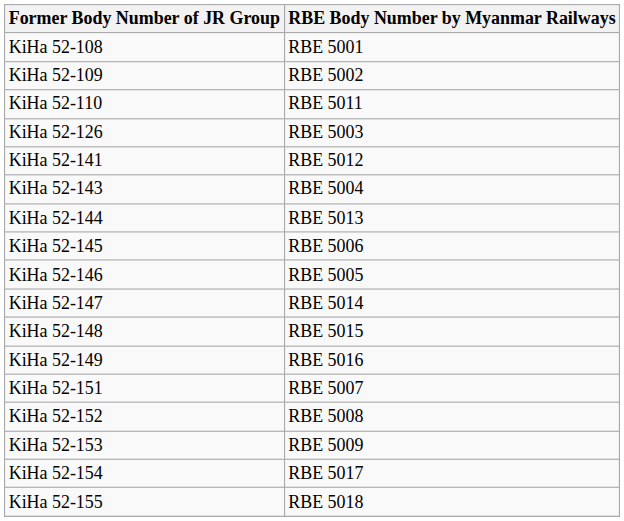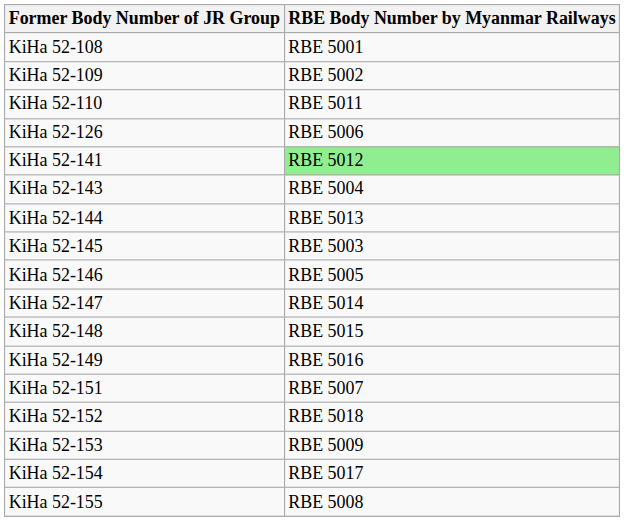 <table class="wikitable">
 <tr>
 <th>Former Body Number of JR Group</th>
 <th>RBE Body Number by Myanmar Railways</th>
 </tr>
 <tr>
 <td>KiHa 52-108</td>
 <td>RBE 5001</td>
 </tr>
 <tr>
 <td>KiHa 52-109</td>
 <td>RBE 5002</td>
 </tr>
 <tr>
 <td>KiHa 52-110</td>
 <td>RBE 5011</td>
 </tr>
 <tr>
 <td>KiHa 52-126</td>
-<td>RBE 5003</td>
+<td>RBE 5006</td>
 </tr>
 <tr>
 <td>KiHa 52-141</td>
-<td>RBE 5012</td>
+<td style="background: lightgreen;">RBE 5012</td>
 </tr>
 <tr>
 <td>KiHa 52-143</td>
 <td>RBE 5004</td>
 </tr>
 <tr>
 <td>KiHa 52-144</td>
 <td>RBE 5013</td>
 </tr>
 <tr>
 <td>KiHa 52-145</td>
-<td>RBE 5006</td>
+<td>RBE 5003</td>
 </tr>
 <tr>
 <td>KiHa 52-146</td>
 <td>RBE 5005</td>
 </tr>
 <tr>
 <td>KiHa 52-147</td>
 <td>RBE 5014</td>
 </tr>
 <tr>
 <td>KiHa 52-148</td>
 <td>RBE 5015</td>
 </tr>
 <tr>
 <td>KiHa 52-149</td>
 <td>RBE 5016</td>
 </tr>
 <tr>
 <td>KiHa 52-151</td>
 <td>RBE 5007</td>
 </tr>
 <tr>
 <td>KiHa 52-152</td>
-<td>RBE 5008</td>
+<td>RBE 5018</td>
 </tr>
 <tr>
 <td>KiHa 52-153</td>
 <td>RBE 5009</td>
 </tr>
 <tr>
 <td>KiHa 52-154</td>
 <td>RBE 5017</td>
 </tr>
 <tr>
 <td>KiHa 52-155</td>
-<td>RBE 5018</td>
+<td>RBE 5008</td>
 </tr>
 <tr>
 </tr>
 </table>
